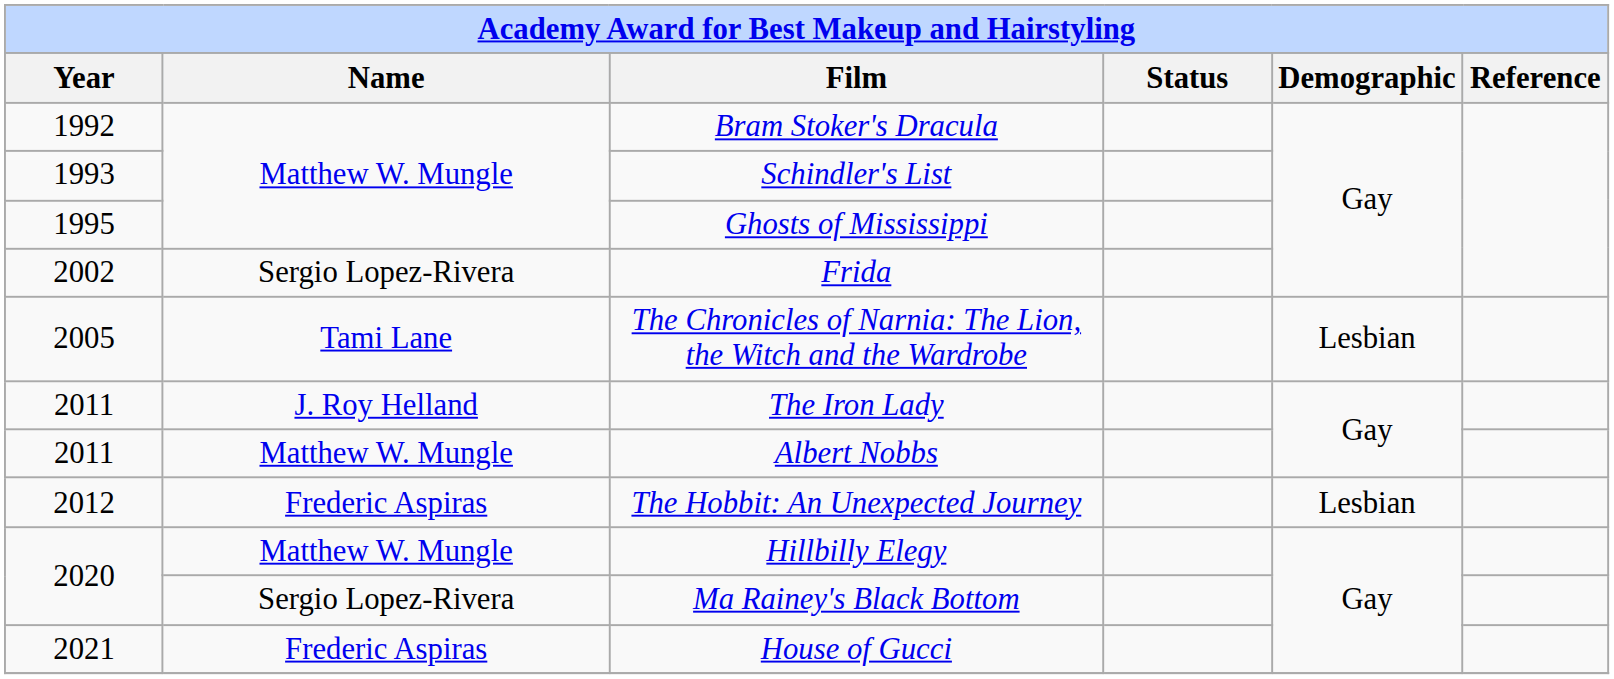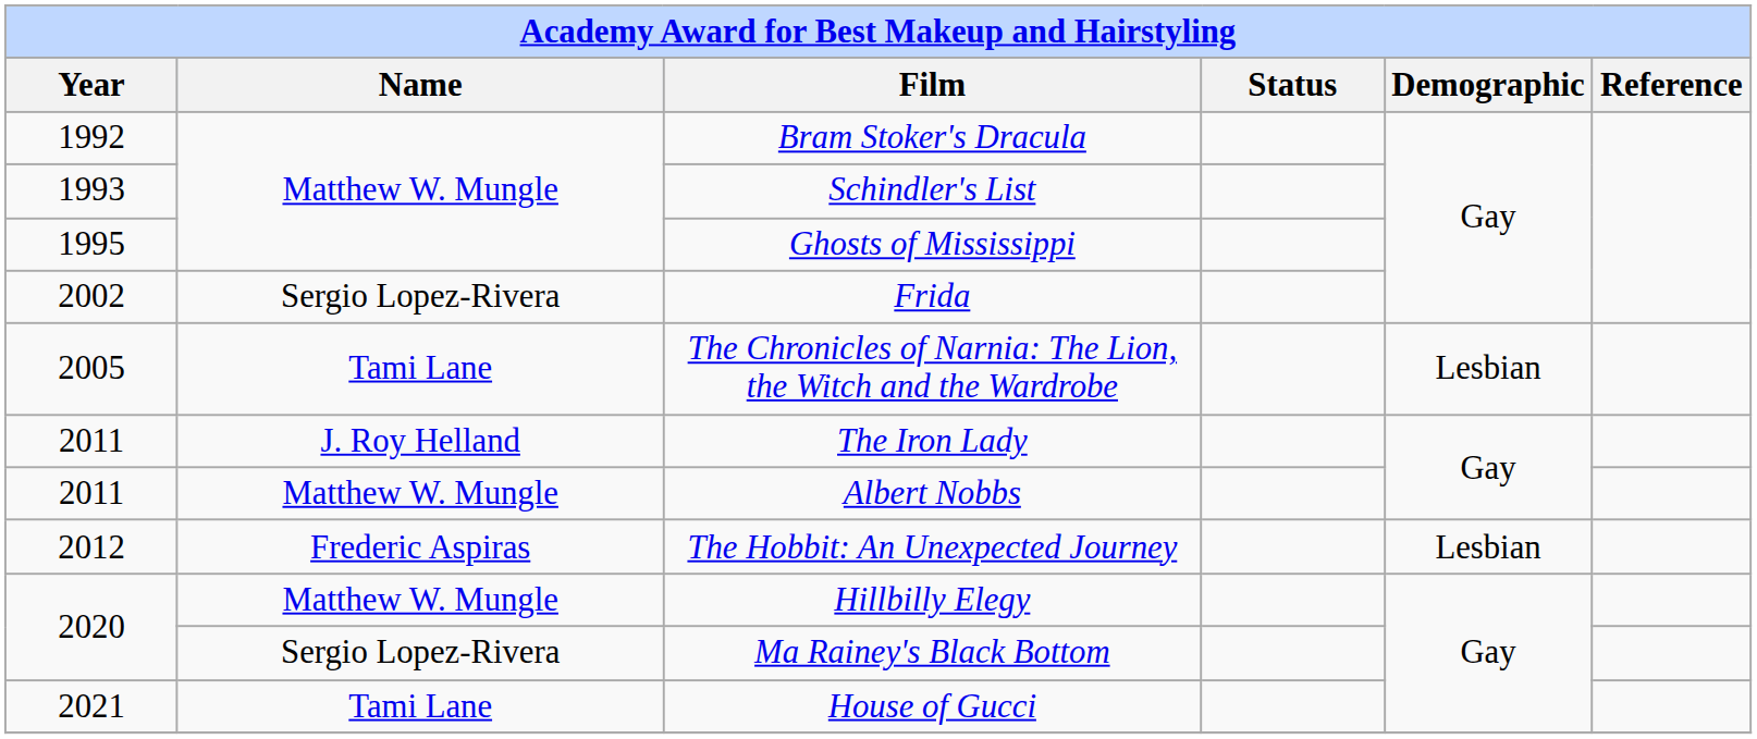 <table class="wikitable" style="text-align: center">
 <tr style="background:#bfd7ff;">
 <td colspan="6" style="text-align:center;"><strong><a href='#'>Academy Award for Best Makeup and Hairstyling</a></strong></td>
 </tr>
 <tr style="background:#ebf5ff;">
 <th style="width:075px;">Year</th>
 <th style="width:225px;">Name</th>
 <th style="width:250px;">Film</th>
 <th style="width:080px;">Status</th>
 <th width="50">Demographic</th>
 <th width="50">Reference</th>
 </tr>
 <tr>
 <td>1992</td>
 <td rowspan=3><a href='#'>Matthew W. Mungle</a></td>
 <td><em><a href='#'>Bram Stoker's Dracula</a></em></td>
 <td></td>
 <td rowspan=4>Gay</td>
 <td rowspan=4></td>
 </tr>
 <tr>
 <td>1993</td>
 <td><em><a href='#'>Schindler's List</a></em></td>
 <td></td>
 </tr>
 <tr>
 <td>1995</td>
 <td><em><a href='#'>Ghosts of Mississippi</a></em></td>
 <td></td>
 </tr>
 <tr>
 <td>2002</td>
 <td>Sergio Lopez-Rivera</td>
 <td><em><a href='#'>Frida</a></em></td>
 <td></td>
 </tr>
 <tr>
 <td>2005</td>
 <td><a href='#'>Tami Lane</a></td>
 <td><em><a href='#'>The Chronicles of Narnia: The Lion, the Witch and the Wardrobe</a></em></td>
 <td></td>
 <td>Lesbian</td>
 <td></td>
 </tr>
 <tr>
 <td>2011</td>
 <td><a href='#'>J. Roy Helland</a></td>
 <td><em><a href='#'>The Iron Lady</a></em></td>
 <td></td>
 <td rowspan="2">Gay</td>
 <td></td>
 </tr>
 <tr>
 <td>2011</td>
 <td><a href='#'>Matthew W. Mungle</a></td>
 <td><em><a href='#'>Albert Nobbs</a></em></td>
 <td></td>
 <td></td>
 </tr>
 <tr>
 <td>2012</td>
 <td><a href='#'>Frederic Aspiras</a></td>
 <td><em><a href='#'>The Hobbit: An Unexpected Journey</a></em></td>
 <td></td>
 <td>Lesbian</td>
 <td></td>
 </tr>
 <tr>
 <td rowspan=2>2020</td>
 <td><a href='#'>Matthew W. Mungle</a></td>
 <td><em><a href='#'>Hillbilly Elegy</a></em></td>
 <td></td>
 <td rowspan="3">Gay</td>
 <td></td>
 </tr>
 <tr>
 <td>Sergio Lopez-Rivera</td>
 <td><em><a href='#'>Ma Rainey's Black Bottom</a></em></td>
 <td></td>
 <td></td>
 </tr>
 <tr>
 <td>2021</td>
-<td><a href='#'>Frederic Aspiras</a></td>
+<td><a href='#'>Tami Lane</a></td>
 <td><em><a href='#'>House of Gucci</a></em></td>
 <td></td>
 <td></td>
 </tr>
 <tr>
 </tr>
 </table>
